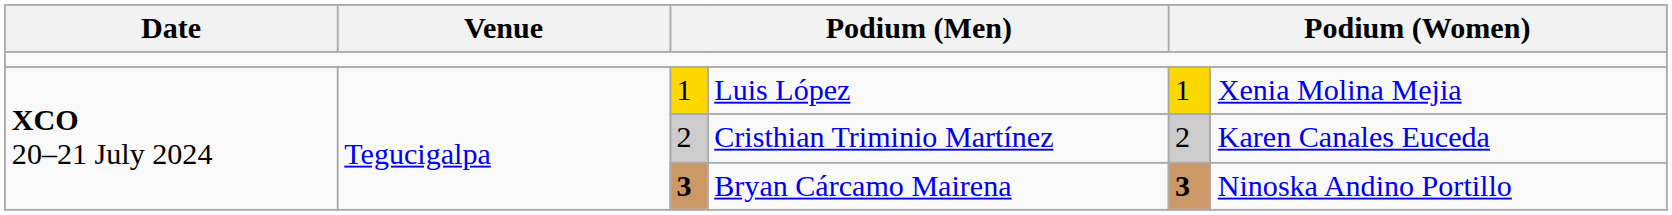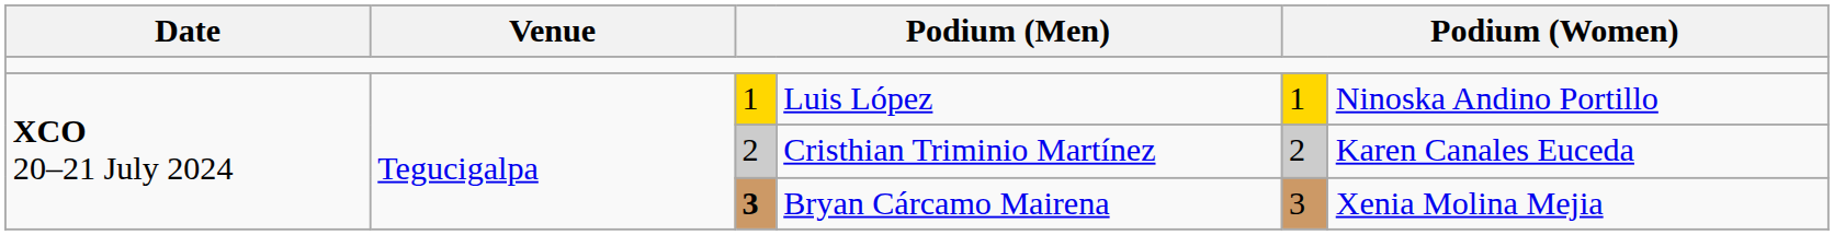 <table class="wikitable" width=70%>
 <tr>
 <th>Date</th>
 <th width=20%>Venue</th>
 <th colspan=2 width=30%>Podium (Men)</th>
 <th colspan=2 width=30%>Podium (Women)</th>
 </tr>
 <tr>
 <td colspan=6></td>
 </tr>
 <tr>
 <td rowspan=3><strong>XCO</strong> <br> 20–21 July 2024</td>
 <td rowspan=3><br><a href='#'>Tegucigalpa</a></td>
 <td bgcolor=FFD700>1</td>
 <td><a href='#'>Luis López</a></td>
 <td bgcolor=FFD700>1</td>
-<td><a href='#'>Xenia Molina Mejia</a></td>
+<td><a href='#'>Ninoska Andino Portillo</a></td>
 </tr>
 <tr>
 <td bgcolor=CCCCCC>2</td>
 <td><a href='#'>Cristhian Triminio Martínez</a></td>
 <td bgcolor=CCCCCC>2</td>
 <td><a href='#'>Karen Canales Euceda</a></td>
 </tr>
 <tr>
 <td bgcolor=CC9966><strong>3</strong></td>
 <td><a href='#'>Bryan Cárcamo Mairena</a></td>
-<td bgcolor=CC9966><strong>3</strong></td>
-<td><a href='#'>Ninoska Andino Portillo</a></td>
+<td bgcolor=CC9966>3</td>
+<td><a href='#'>Xenia Molina Mejia</a></td>
 </tr>
 </table>
